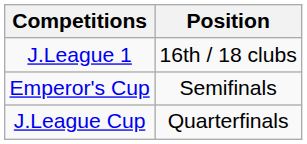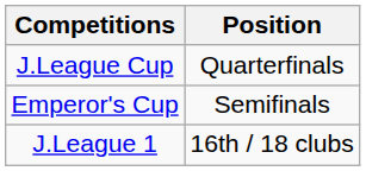 <table class="wikitable" style="text-align:center;">
 <tr>
 <th>Competitions</th>
 <th>Position</th>
 </tr>
 <tr>
-<td><a href='#'>J.League 1</a></td>
-<td>16th / 18 clubs</td>
+<td><a href='#'>J.League Cup</a></td>
+<td>Quarterfinals</td>
 </tr>
 <tr>
 <td><a href='#'>Emperor's Cup</a></td>
 <td>Semifinals</td>
 </tr>
 <tr>
-<td><a href='#'>J.League Cup</a></td>
-<td>Quarterfinals</td>
+<td><a href='#'>J.League 1</a></td>
+<td>16th / 18 clubs</td>
 </tr>
 </table>
